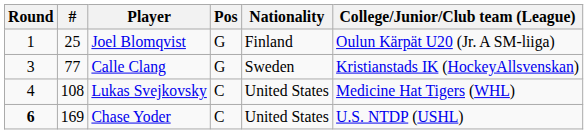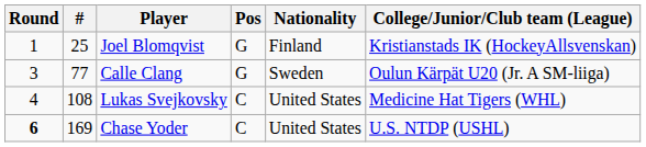 <table class="wikitable">
 <tr>
 <th>Round</th>
 <th>#</th>
 <th>Player</th>
 <th>Pos</th>
 <th>Nationality</th>
 <th>College/Junior/Club team (League)</th>
 </tr>
 <tr>
 <td style="text-align:center;">1</td>
 <td style="text-align:center;">25</td>
 <td><a href='#'>Joel Blomqvist</a></td>
 <td>G</td>
 <td> Finland</td>
-<td><a href='#'>Oulun Kärpät U20</a> (Jr. A SM-liiga)</td>
+<td><a href='#'>Kristianstads IK</a> (<a href='#'>HockeyAllsvenskan</a>)</td>
 </tr>
 <tr>
 <td style="text-align:center;">3</td>
 <td style="text-align:center;">77</td>
 <td><a href='#'>Calle Clang</a></td>
 <td>G</td>
 <td> Sweden</td>
-<td><a href='#'>Kristianstads IK</a> (<a href='#'>HockeyAllsvenskan</a>)</td>
+<td><a href='#'>Oulun Kärpät U20</a> (Jr. A SM-liiga)</td>
 </tr>
 <tr>
 <td style="text-align:center;">4</td>
 <td style="text-align:center;">108</td>
 <td><a href='#'>Lukas Svejkovsky</a></td>
 <td>C</td>
 <td> United States</td>
 <td><a href='#'>Medicine Hat Tigers</a> (<a href='#'>WHL</a>)</td>
 </tr>
 <tr>
 <td style="text-align:center;"><strong>6</strong></td>
 <td style="text-align:center;">169</td>
 <td><a href='#'>Chase Yoder</a></td>
 <td>C</td>
 <td> United States</td>
 <td><a href='#'>U.S. NTDP</a> (<a href='#'>USHL</a>)</td>
 </tr>
 </table>
